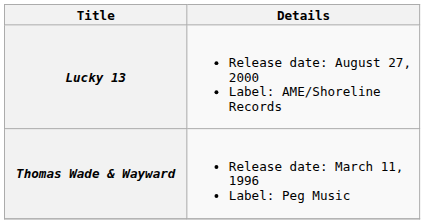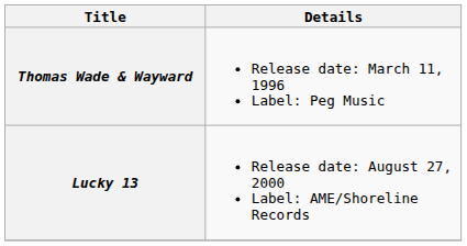 <table class="wikitable plainrowheaders">
 <tr>
 <th style="width:14em;">Title</th>
 <th style="width:18em;">Details</th>
 </tr>
 <tr>
+<th scope="row"><em>Thomas Wade & Wayward</em></th>
+<td><br><ul><li>Release date: March 11, 1996</li><li>Label: Peg Music</li></ul></td>
+</tr>
+<tr>
 <th scope="row"><em>Lucky 13</em></th>
 <td><br><ul><li>Release date: August 27, 2000</li><li>Label: AME/Shoreline Records</li></ul></td>
 </tr>
 <tr>
-<th scope="row"><em>Thomas Wade & Wayward</em></th>
-<td><br><ul><li>Release date: March 11, 1996</li><li>Label: Peg Music</li></ul></td>
-</tr>
-<tr>
 </tr>
 </table>
